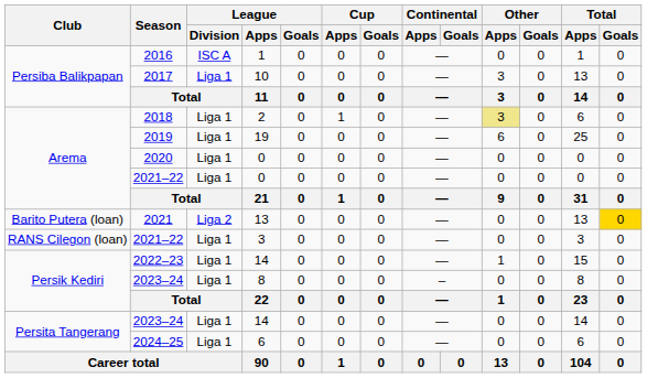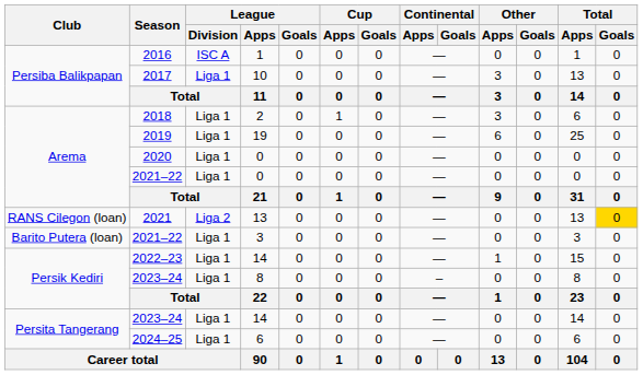 <table class=wikitable style="text-align:center">
 <tr>
 <th rowspan="2">Club</th>
 <th rowspan="2">Season</th>
 <th colspan="3">League</th>
 <th colspan="2">Cup</th>
 <th colspan="2">Continental</th>
 <th colspan="2">Other</th>
 <th colspan="2">Total</th>
 </tr>
 <tr>
 <th>Division</th>
 <th>Apps</th>
 <th>Goals</th>
 <th>Apps</th>
 <th>Goals</th>
 <th>Apps</th>
 <th>Goals</th>
 <th>Apps</th>
 <th>Goals</th>
 <th>Apps</th>
 <th>Goals</th>
 </tr>
 <tr>
 <td rowspan=3><a href='#'>Persiba Balikpapan</a></td>
 <td><a href='#'>2016</a></td>
 <td><a href='#'>ISC A</a></td>
 <td>1</td>
 <td>0</td>
 <td>0</td>
 <td>0</td>
 <td colspan=2>—</td>
 <td>0</td>
 <td>0</td>
 <td>1</td>
 <td>0</td>
 </tr>
 <tr>
 <td><a href='#'>2017</a></td>
 <td><a href='#'>Liga 1</a></td>
 <td>10</td>
 <td>0</td>
 <td>0</td>
 <td>0</td>
 <td colspan=2>—</td>
 <td>3</td>
 <td>0</td>
 <td>13</td>
 <td>0</td>
 </tr>
 <tr>
 <th colspan="2">Total</th>
 <th>11</th>
 <th>0</th>
 <th>0</th>
 <th>0</th>
 <th colspan=2>—</th>
 <th>3</th>
 <th>0</th>
 <th>14</th>
 <th>0</th>
 </tr>
 <tr>
 <td rowspan=5><a href='#'>Arema</a></td>
 <td><a href='#'>2018</a></td>
 <td rowspan=1>Liga 1</td>
 <td>2</td>
 <td>0</td>
 <td>1</td>
 <td>0</td>
 <td colspan=2>—</td>
-<td style="background: khaki;">3</td>
+<td>3</td>
 <td>0</td>
 <td>6</td>
 <td>0</td>
 </tr>
 <tr>
 <td><a href='#'>2019</a></td>
 <td rowspan="1" valign="center">Liga 1</td>
 <td>19</td>
 <td>0</td>
 <td>0</td>
 <td>0</td>
 <td colspan=2>—</td>
 <td>6</td>
 <td>0</td>
 <td>25</td>
 <td>0</td>
 </tr>
 <tr>
 <td><a href='#'>2020</a></td>
 <td rowspan="1" valign="center">Liga 1</td>
 <td>0</td>
 <td>0</td>
 <td>0</td>
 <td>0</td>
 <td colspan=2>—</td>
 <td>0</td>
 <td>0</td>
 <td>0</td>
 <td>0</td>
 </tr>
 <tr>
 <td><a href='#'>2021–22</a></td>
 <td rowspan="1" valign="center">Liga 1</td>
 <td>0</td>
 <td>0</td>
 <td>0</td>
 <td>0</td>
 <td colspan=2>—</td>
 <td>0</td>
 <td>0</td>
 <td>0</td>
 <td>0</td>
 </tr>
 <tr>
 <th colspan="2">Total</th>
 <th>21</th>
 <th>0</th>
 <th>1</th>
 <th>0</th>
 <th colspan=2>—</th>
 <th>9</th>
 <th>0</th>
 <th>31</th>
 <th>0</th>
 </tr>
 <tr>
-<td rowspan=1><a href='#'>Barito Putera</a> (loan)</td>
+<td rowspan=1><a href='#'>RANS Cilegon</a> (loan)</td>
 <td><a href='#'>2021</a></td>
 <td><a href='#'>Liga 2</a></td>
 <td>13</td>
 <td>0</td>
 <td>0</td>
 <td>0</td>
 <td colspan=2>—</td>
 <td>0</td>
 <td>0</td>
 <td>13</td>
 <td style="background: gold;">0</td>
 </tr>
 <tr>
-<td rowspan=1><a href='#'>RANS Cilegon</a> (loan)</td>
+<td rowspan=1><a href='#'>Barito Putera</a> (loan)</td>
 <td><a href='#'>2021–22</a></td>
 <td>Liga 1</td>
 <td>3</td>
 <td>0</td>
 <td>0</td>
 <td>0</td>
 <td colspan=2>—</td>
 <td>0</td>
 <td>0</td>
 <td>3</td>
 <td>0</td>
 </tr>
 <tr>
 <td rowspan=3><a href='#'>Persik Kediri</a></td>
 <td><a href='#'>2022–23</a></td>
 <td>Liga 1</td>
 <td>14</td>
 <td>0</td>
 <td>0</td>
 <td>0</td>
 <td colspan=2>—</td>
 <td>1</td>
 <td>0</td>
 <td>15</td>
 <td>0</td>
 </tr>
 <tr>
 <td><a href='#'>2023–24</a></td>
 <td rowspan="1">Liga 1</td>
 <td>8</td>
 <td>0</td>
 <td>0</td>
 <td>0</td>
 <td colspan="2">–</td>
 <td>0</td>
 <td>0</td>
 <td>8</td>
 <td>0</td>
 </tr>
 <tr>
 <th colspan="2">Total</th>
 <th>22</th>
 <th>0</th>
 <th>0</th>
 <th>0</th>
 <th colspan=2>—</th>
 <th>1</th>
 <th>0</th>
 <th>23</th>
 <th>0</th>
 </tr>
 <tr>
 <td rowspan=2><a href='#'>Persita Tangerang</a></td>
 <td><a href='#'>2023–24</a></td>
 <td>Liga 1</td>
 <td>14</td>
 <td>0</td>
 <td>0</td>
 <td>0</td>
 <td colspan=2>—</td>
 <td>0</td>
 <td>0</td>
 <td>14</td>
 <td>0</td>
 </tr>
 <tr>
 <td><a href='#'>2024–25</a></td>
 <td>Liga 1</td>
 <td>6</td>
 <td>0</td>
 <td>0</td>
 <td>0</td>
 <td colspan="2">—</td>
 <td>0</td>
 <td>0</td>
 <td>6</td>
 <td>0</td>
 </tr>
 <tr>
 <th colspan="3">Career total</th>
 <th>90</th>
 <th>0</th>
 <th>1</th>
 <th>0</th>
 <th>0</th>
 <th>0</th>
 <th>13</th>
 <th>0</th>
 <th>104</th>
 <th>0</th>
 </tr>
 </table>
